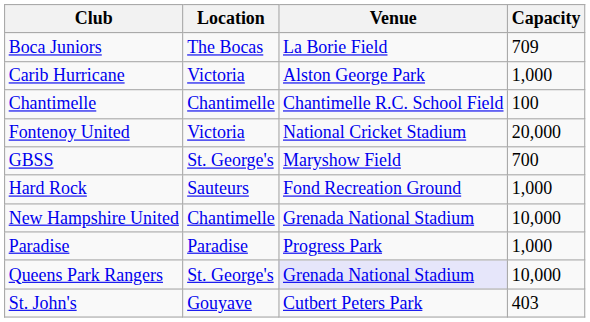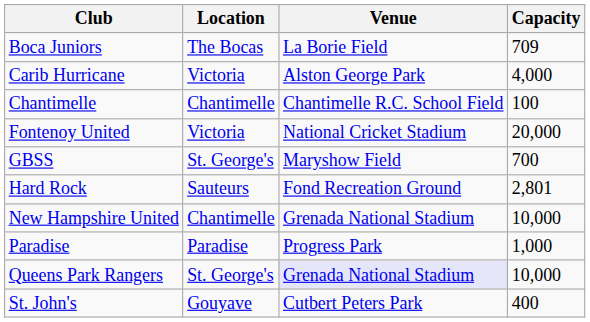 <table class="wikitable sortable">
 <tr>
 <th>Club</th>
 <th>Location</th>
 <th>Venue</th>
 <th>Capacity</th>
 </tr>
 <tr>
 <td><a href='#'>Boca Juniors</a></td>
 <td><a href='#'>The Bocas</a></td>
 <td><a href='#'>La Borie Field</a></td>
 <td>709</td>
 </tr>
 <tr>
 <td><a href='#'>Carib Hurricane</a></td>
 <td><a href='#'>Victoria</a></td>
 <td><a href='#'>Alston George Park</a></td>
-<td>1,000</td>
+<td>4,000</td>
 </tr>
 <tr>
 <td><a href='#'>Chantimelle</a></td>
 <td><a href='#'>Chantimelle</a></td>
 <td><a href='#'>Chantimelle R.C. School Field</a></td>
 <td>100</td>
 </tr>
 <tr>
 <td><a href='#'>Fontenoy United</a></td>
 <td><a href='#'>Victoria</a></td>
 <td><a href='#'>National Cricket Stadium</a></td>
 <td>20,000</td>
 </tr>
 <tr>
 <td><a href='#'>GBSS</a></td>
 <td><a href='#'>St. George's</a></td>
 <td><a href='#'>Maryshow Field</a></td>
 <td>700</td>
 </tr>
 <tr>
 <td><a href='#'>Hard Rock</a></td>
 <td><a href='#'>Sauteurs</a></td>
 <td><a href='#'>Fond Recreation Ground</a></td>
-<td>1,000</td>
+<td>2,801</td>
 </tr>
 <tr>
 <td><a href='#'>New Hampshire United</a></td>
 <td><a href='#'>Chantimelle</a></td>
 <td><a href='#'>Grenada National Stadium</a></td>
 <td>10,000</td>
 </tr>
 <tr>
 <td><a href='#'>Paradise</a></td>
 <td><a href='#'>Paradise</a></td>
 <td><a href='#'>Progress Park</a></td>
 <td>1,000</td>
 </tr>
 <tr>
 <td><a href='#'>Queens Park Rangers</a></td>
 <td><a href='#'>St. George's</a></td>
 <td style="background: lavender;"><a href='#'>Grenada National Stadium</a></td>
 <td>10,000</td>
 </tr>
 <tr>
 <td><a href='#'>St. John's</a></td>
 <td><a href='#'>Gouyave</a></td>
 <td><a href='#'>Cutbert Peters Park</a></td>
-<td>403</td>
+<td>400</td>
 </tr>
 </table>
